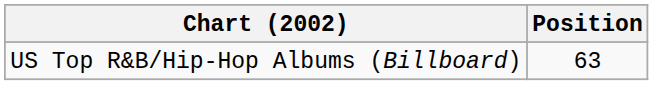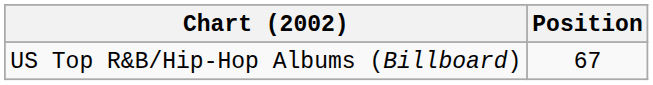 <table class="wikitable plainrowheaders">
 <tr>
 <th>Chart (2002)</th>
 <th>Position</th>
 </tr>
 <tr>
 <td>US Top R&B/Hip-Hop Albums (<em>Billboard</em>)</td>
-<td align="center">63</td>
+<td align="center">67</td>
 </tr>
 </table>
